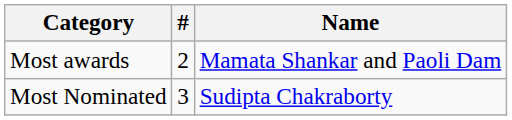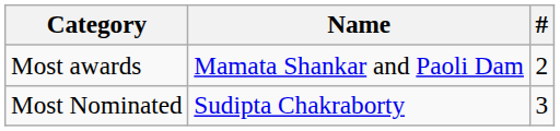 <table class="wikitable">
 <tr>
 <th><strong>Category</strong></th>
+<th><strong>Name</strong></th>
 <th><strong>#</strong></th>
-<th><strong>Name</strong></th>
 </tr>
 <tr>
 <td>Most awards</td>
+<td><a href='#'>Mamata Shankar</a> and <a href='#'>Paoli Dam</a></td>
 <td>2</td>
-<td><a href='#'>Mamata Shankar</a> and <a href='#'>Paoli Dam</a></td>
 </tr>
 <tr>
 <td>Most Nominated</td>
+<td><a href='#'>Sudipta Chakraborty</a></td>
 <td>3</td>
-<td><a href='#'>Sudipta Chakraborty</a></td>
 </tr>
 </table>
